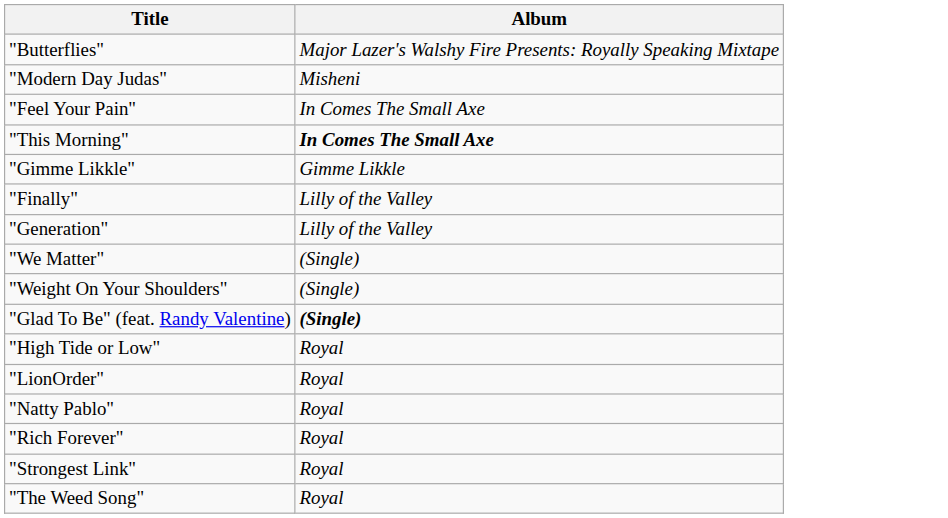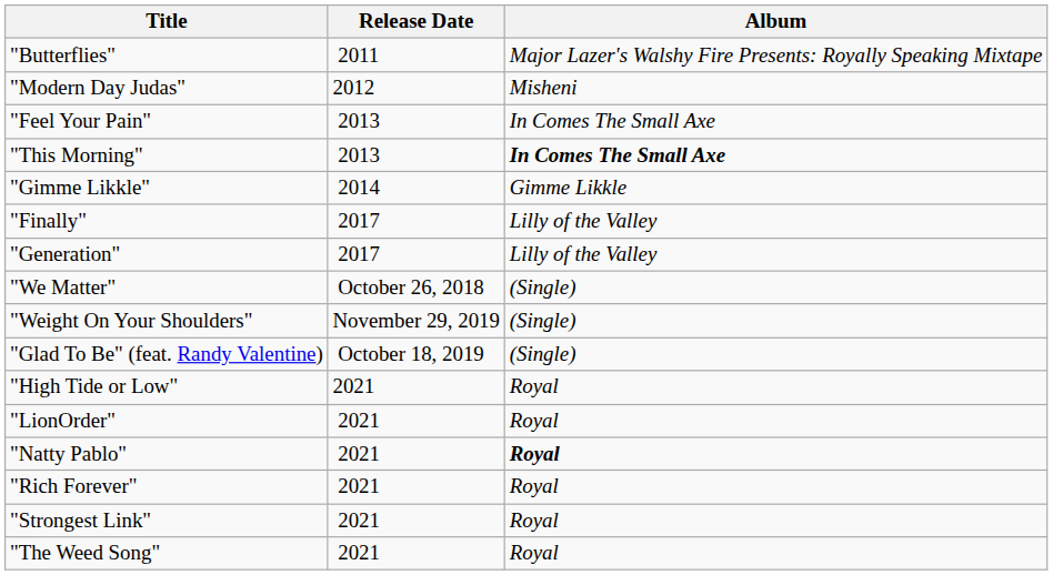 <table class="wikitable">
 <tr>
 <th>Title</th>
+<th>Release Date</th>
 <th>Album</th>
 </tr>
 <tr>
 <td>"Butterflies"</td>
+<td> 2011</td>
 <td><em>Major Lazer's Walshy Fire Presents: Royally Speaking Mixtape</em></td>
 </tr>
 <tr>
 <td>"Modern Day Judas"</td>
+<td>2012</td>
 <td><em>Misheni</em></td>
 </tr>
 <tr>
 <td>"Feel Your Pain"</td>
+<td> 2013</td>
 <td><em>In Comes The Small Axe</em></td>
 </tr>
 <tr>
 <td>"This Morning"</td>
+<td> 2013</td>
 <td><strong><em>In Comes The Small Axe</em></strong></td>
 </tr>
 <tr>
 <td>"Gimme Likkle"</td>
+<td> 2014</td>
 <td><em>Gimme Likkle</em></td>
 </tr>
 <tr>
 <td>"Finally"</td>
+<td> 2017</td>
 <td><em>Lilly of the Valley</em></td>
 </tr>
 <tr>
 <td>"Generation"</td>
+<td> 2017</td>
 <td><em>Lilly of the Valley</em></td>
 </tr>
 <tr>
 <td>"We Matter"</td>
+<td> October 26, 2018</td>
 <td><em>(Single)</em></td>
 </tr>
 <tr>
 <td>"Weight On Your Shoulders"</td>
+<td>November 29, 2019</td>
 <td><em>(Single)</em></td>
 </tr>
 <tr>
 <td>"Glad To Be" (feat. <a href='#'>Randy Valentine</a>)</td>
-<td><strong><em>(Single)</em></strong></td>
+<td> October 18, 2019</td>
+<td><em>(Single)</em></td>
 </tr>
 <tr>
 <td>"High Tide or Low"</td>
+<td>2021</td>
 <td><em>Royal</em></td>
 </tr>
 <tr>
 <td>"LionOrder"</td>
+<td> 2021</td>
 <td><em>Royal</em></td>
 </tr>
 <tr>
 <td>"Natty Pablo"</td>
-<td><em>Royal</em></td>
+<td> 2021</td>
+<td><strong><em>Royal</em></strong></td>
 </tr>
 <tr>
 <td>"Rich Forever"</td>
+<td> 2021</td>
 <td><em>Royal</em></td>
 </tr>
 <tr>
 <td>"Strongest Link"</td>
+<td> 2021</td>
 <td><em>Royal</em></td>
 </tr>
 <tr>
 <td>"The Weed Song"</td>
+<td> 2021</td>
 <td><em>Royal</em></td>
 </tr>
 </table>
